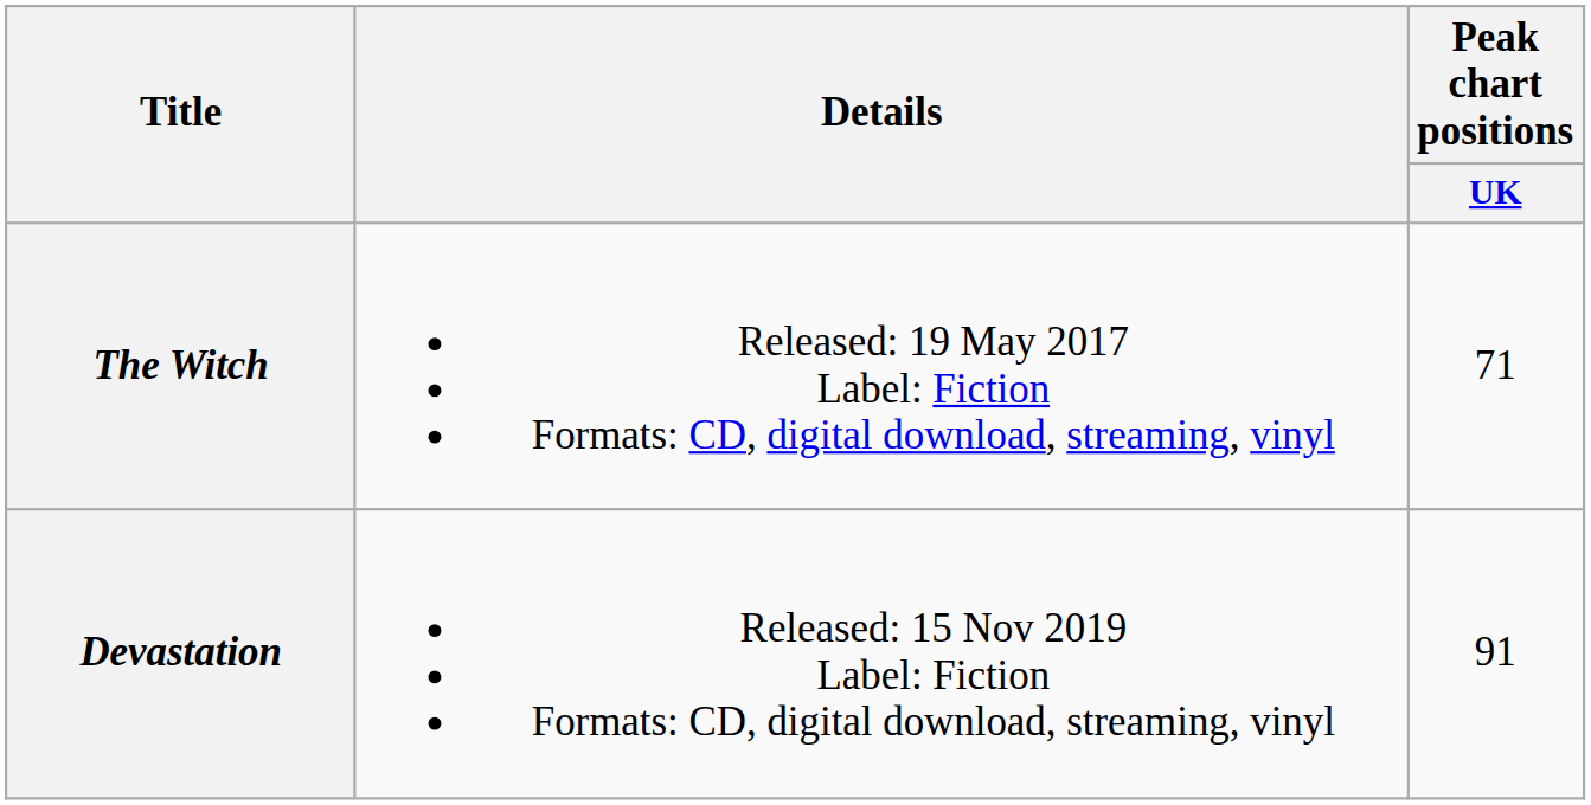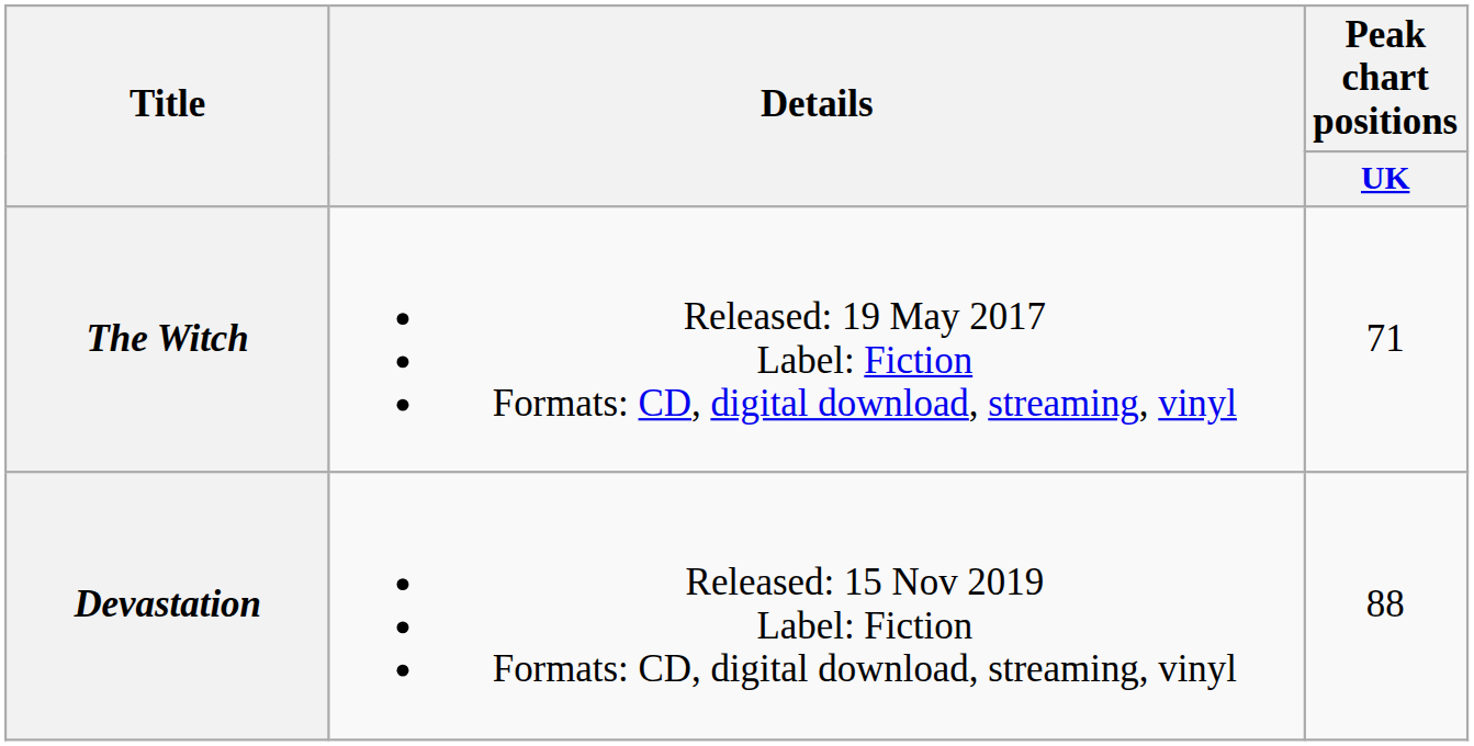 <table class="wikitable plainrowheaders" style="text-align:center;">
 <tr>
 <th scope="col" rowspan="2" style="width:8em;">Title</th>
 <th scope="col" rowspan="2" style="width:25em;">Details</th>
 <th colspan="1">Peak chart positions</th>
 </tr>
 <tr>
 <th scope="col" style="width:3em;font-size:85%;"><a href='#'>UK</a><br></th>
 </tr>
 <tr>
 <th scope="row"><em>The Witch</em></th>
 <td><br><ul><li>Released: 19 May 2017</li><li>Label: <a href='#'>Fiction</a></li><li>Formats: <a href='#'>CD</a>, <a href='#'>digital download</a>, <a href='#'>streaming</a>, <a href='#'>vinyl</a></li></ul></td>
 <td>71</td>
 </tr>
 <tr>
 <th scope="row"><em>Devastation</em></th>
 <td><br><ul><li>Released: 15 Nov 2019</li><li>Label: Fiction</li><li>Formats: CD, digital download, streaming, vinyl</li></ul></td>
-<td>91</td>
+<td>88</td>
 </tr>
 </table>
